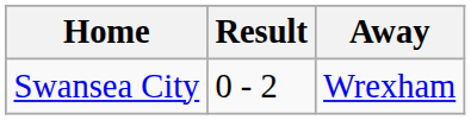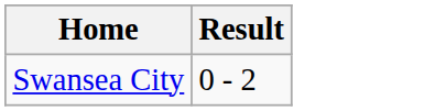 <table class="wikitable">
 <tr>
 <th>Home</th>
 <th>Result</th>
-<th>Away</th>
 </tr>
 <tr>
 <td><a href='#'>Swansea City</a></td>
 <td>0 - 2</td>
-<td><a href='#'>Wrexham</a></td>
 </tr>
 </table>
